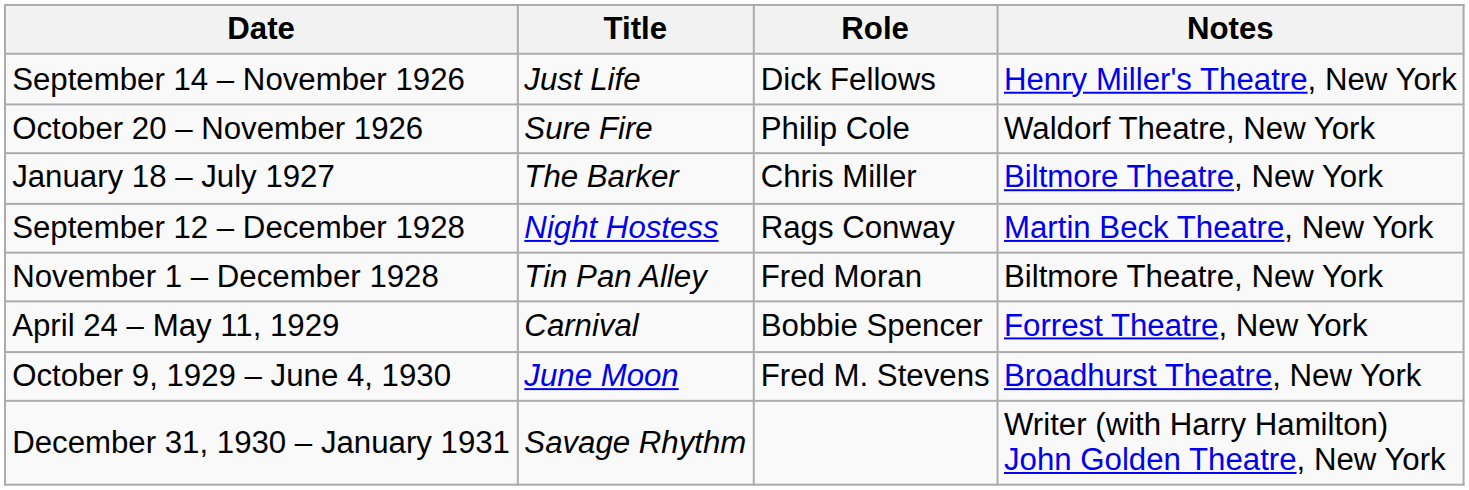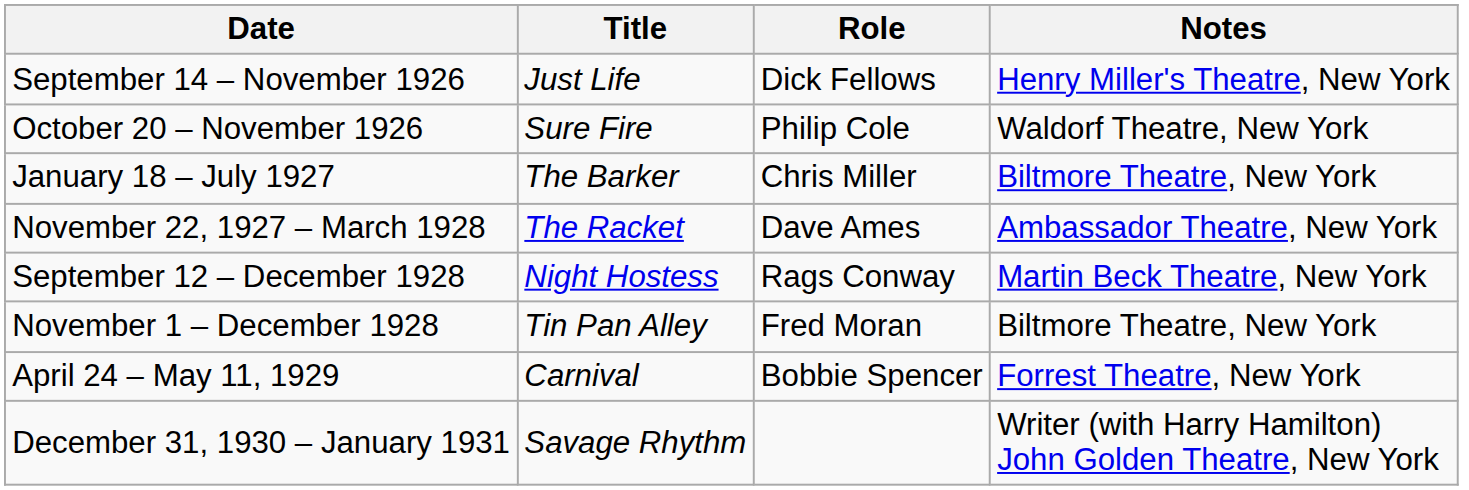 <table class="wikitable">
 <tr>
 <th>Date</th>
 <th>Title</th>
 <th>Role</th>
 <th>Notes</th>
 </tr>
 <tr>
 <td>September 14 – November 1926</td>
 <td><em>Just Life</em></td>
 <td>Dick Fellows</td>
 <td><a href='#'>Henry Miller's Theatre</a>, New York</td>
 </tr>
 <tr>
 <td>October 20 – November 1926</td>
 <td><em>Sure Fire</em></td>
 <td>Philip Cole</td>
 <td>Waldorf Theatre, New York</td>
 </tr>
 <tr>
 <td>January 18 – July 1927</td>
 <td><em>The Barker</em></td>
 <td>Chris Miller</td>
 <td><a href='#'>Biltmore Theatre</a>, New York</td>
 </tr>
 <tr>
+<td>November 22, 1927 – March 1928</td>
+<td><em><a href='#'>The Racket</a></em></td>
+<td>Dave Ames</td>
+<td><a href='#'>Ambassador Theatre</a>, New York</td>
+</tr>
+<tr>
 <td>September 12 – December 1928</td>
 <td><em><a href='#'>Night Hostess</a></em></td>
 <td>Rags Conway</td>
 <td><a href='#'>Martin Beck Theatre</a>, New York</td>
 </tr>
 <tr>
 <td>November 1 – December 1928</td>
 <td><em>Tin Pan Alley</em></td>
 <td>Fred Moran</td>
 <td>Biltmore Theatre, New York</td>
 </tr>
 <tr>
 <td>April 24 – May 11, 1929</td>
 <td><em>Carnival</em></td>
 <td>Bobbie Spencer</td>
 <td><a href='#'>Forrest Theatre</a>, New York</td>
 </tr>
 <tr>
-<td>October 9, 1929 – June 4, 1930</td>
-<td><em><a href='#'>June Moon</a></em></td>
-<td>Fred M. Stevens</td>
-<td><a href='#'>Broadhurst Theatre</a>, New York</td>
-</tr>
-<tr>
 <td>December 31, 1930 – January 1931</td>
 <td><em>Savage Rhythm</em></td>
 <td></td>
 <td>Writer (with Harry Hamilton)<br><a href='#'>John Golden Theatre</a>, New York</td>
 </tr>
 </table>
